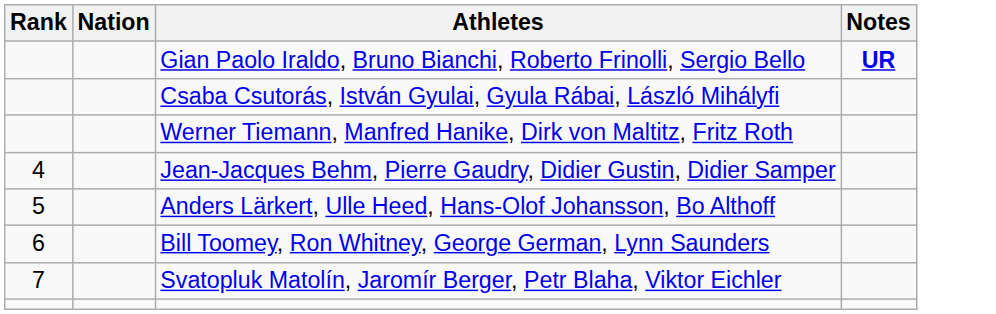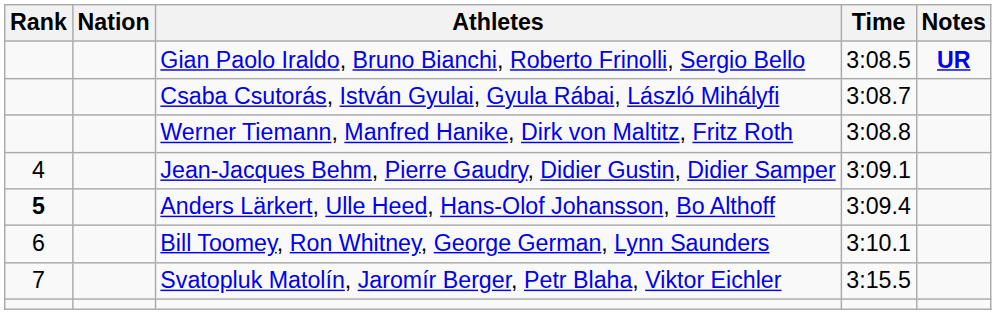 <table class="wikitable sortable" style="text-align:center">
 <tr>
 <th>Rank</th>
 <th>Nation</th>
 <th>Athletes</th>
+<th>Time</th>
 <th>Notes</th>
 </tr>
 <tr>
 <td></td>
 <td align=left></td>
 <td align=left><a href='#'>Gian Paolo Iraldo</a>, <a href='#'>Bruno Bianchi</a>, <a href='#'>Roberto Frinolli</a>, <a href='#'>Sergio Bello</a></td>
+<td>3:08.5</td>
 <td><strong><a href='#'>UR</a></strong></td>
 </tr>
 <tr>
 <td></td>
 <td align=left></td>
 <td align=left><a href='#'>Csaba Csutorás</a>, <a href='#'>István Gyulai</a>, <a href='#'>Gyula Rábai</a>, <a href='#'>László Mihályfi</a></td>
+<td>3:08.7</td>
 <td></td>
 </tr>
 <tr>
 <td></td>
 <td align=left></td>
 <td align=left><a href='#'>Werner Tiemann</a>, <a href='#'>Manfred Hanike</a>, <a href='#'>Dirk von Maltitz</a>, <a href='#'>Fritz Roth</a></td>
+<td>3:08.8</td>
 <td></td>
 </tr>
 <tr>
 <td>4</td>
 <td align=left></td>
 <td align=left><a href='#'>Jean-Jacques Behm</a>, <a href='#'>Pierre Gaudry</a>, <a href='#'>Didier Gustin</a>, <a href='#'>Didier Samper</a></td>
+<td>3:09.1</td>
 <td></td>
 </tr>
 <tr>
-<td>5</td>
+<td><strong>5</strong></td>
 <td align=left></td>
 <td align=left><a href='#'>Anders Lärkert</a>, <a href='#'>Ulle Heed</a>, <a href='#'>Hans-Olof Johansson</a>, <a href='#'>Bo Althoff</a></td>
+<td>3:09.4</td>
 <td></td>
 </tr>
 <tr>
 <td>6</td>
 <td align=left></td>
 <td align=left><a href='#'>Bill Toomey</a>, <a href='#'>Ron Whitney</a>, <a href='#'>George German</a>, <a href='#'>Lynn Saunders</a></td>
+<td>3:10.1</td>
 <td></td>
 </tr>
 <tr>
 <td>7</td>
 <td align=left></td>
 <td align=left><a href='#'>Svatopluk Matolín</a>, <a href='#'>Jaromír Berger</a>, <a href='#'>Petr Blaha</a>, <a href='#'>Viktor Eichler</a></td>
+<td>3:15.5</td>
 <td></td>
 </tr>
 <tr>
 <td></td>
 <td align=left></td>
 <td align=left></td>
 <td></td>
+<td></td>
 </tr>
 </table>
